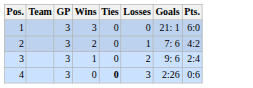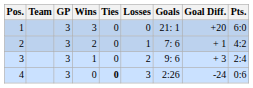 <table class="wikitable">
 <tr>
 <th>Pos.</th>
 <th>Team</th>
 <th>GP</th>
 <th>Wins</th>
 <th>Ties</th>
 <th>Losses</th>
 <th>Goals</th>
+<th>Goal Diff.</th>
 <th>Pts.</th>
 </tr>
 <tr bgcolor="#BCD2EE" align="right">
 <td>1</td>
 <td align="left"></td>
 <td>3</td>
 <td>3</td>
 <td>0</td>
 <td>0</td>
 <td>21: 1</td>
+<td>+20</td>
 <td>6:0</td>
 </tr>
 <tr bgcolor="#BCD2EE" align="right">
 <td>2</td>
 <td align="left"></td>
 <td>3</td>
 <td>2</td>
 <td>0</td>
 <td>1</td>
 <td>7: 6</td>
+<td>+ 1</td>
 <td>4:2</td>
 </tr>
 <tr bgcolor="#CAE1FF" align="right">
 <td>3</td>
 <td align="left"></td>
 <td>3</td>
 <td>1</td>
 <td>0</td>
 <td>2</td>
 <td>9: 6</td>
+<td>+ 3</td>
 <td>2:4</td>
 </tr>
 <tr bgcolor="#CAE1FF" align="right">
 <td>4</td>
 <td align="left"></td>
 <td>3</td>
 <td>0</td>
 <td><strong>0</strong></td>
 <td>3</td>
 <td>2:26</td>
+<td>-24</td>
 <td>0:6</td>
 </tr>
 </table>
